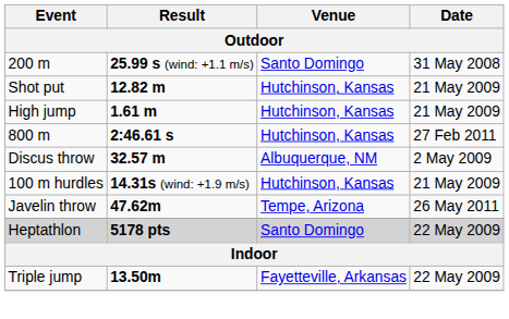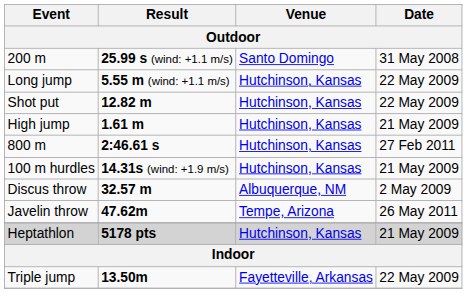 <table class="wikitable">
 <tr>
 <th>Event</th>
 <th>Result</th>
 <th>Venue</th>
 <th>Date</th>
 </tr>
 <tr>
 <th colspan="4">Outdoor</th>
 </tr>
 <tr>
 <td>200 m</td>
 <td><strong>25.99 s</strong> <small>(wind: +1.1 m/s)</small></td>
 <td><a href='#'>Santo Domingo</a></td>
 <td>31 May 2008</td>
 </tr>
 <tr>
+<td>Long jump</td>
+<td><strong>5.55 m</strong> <small>(wind: +1.1 m/s)</small></td>
+<td><a href='#'>Hutchinson, Kansas</a></td>
+<td>22 May 2009</td>
+</tr>
+<tr>
 <td>Shot put</td>
 <td><strong>12.82 m</strong></td>
 <td><a href='#'>Hutchinson, Kansas</a></td>
-<td>21 May 2009</td>
+<td>22 May 2009</td>
 </tr>
 <tr>
 <td>High jump</td>
 <td><strong>1.61 m</strong></td>
 <td><a href='#'>Hutchinson, Kansas</a></td>
 <td>21 May 2009</td>
 </tr>
 <tr>
 <td>800 m</td>
 <td><strong>2:46.61 s</strong></td>
 <td><a href='#'>Hutchinson, Kansas</a></td>
 <td>27 Feb 2011</td>
 </tr>
 <tr>
+<td>100 m hurdles</td>
+<td><strong>14.31s</strong> <small>(wind: +1.9 m/s)</small></td>
+<td><a href='#'>Hutchinson, Kansas</a></td>
+<td>21 May 2009</td>
+</tr>
+<tr>
 <td>Discus throw</td>
 <td><strong>32.57 m</strong></td>
 <td><a href='#'>Albuquerque, NM</a></td>
 <td>2 May 2009</td>
-</tr>
-<tr>
-<td>100 m hurdles</td>
-<td><strong>14.31s</strong> <small>(wind: +1.9 m/s)</small></td>
-<td><a href='#'>Hutchinson, Kansas</a></td>
-<td>21 May 2009</td>
 </tr>
 <tr>
 <td>Javelin throw</td>
 <td><strong>47.62m</strong></td>
 <td><a href='#'>Tempe, Arizona</a></td>
 <td>26 May 2011</td>
 </tr>
 <tr>
 </tr>
 <tr bgcolor=lightgray>
 <td>Heptathlon</td>
 <td><strong>5178 pts</strong></td>
-<td><a href='#'>Santo Domingo</a></td>
-<td>22 May 2009</td>
+<td><a href='#'>Hutchinson, Kansas</a></td>
+<td>21 May 2009</td>
 </tr>
 <tr>
 <th colspan="4">Indoor</th>
 </tr>
 <tr>
 <td>Triple jump</td>
 <td><strong>13.50m</strong></td>
 <td><a href='#'>Fayetteville, Arkansas</a></td>
 <td>22 May 2009</td>
 </tr>
 <tr>
 </tr>
 </table>
